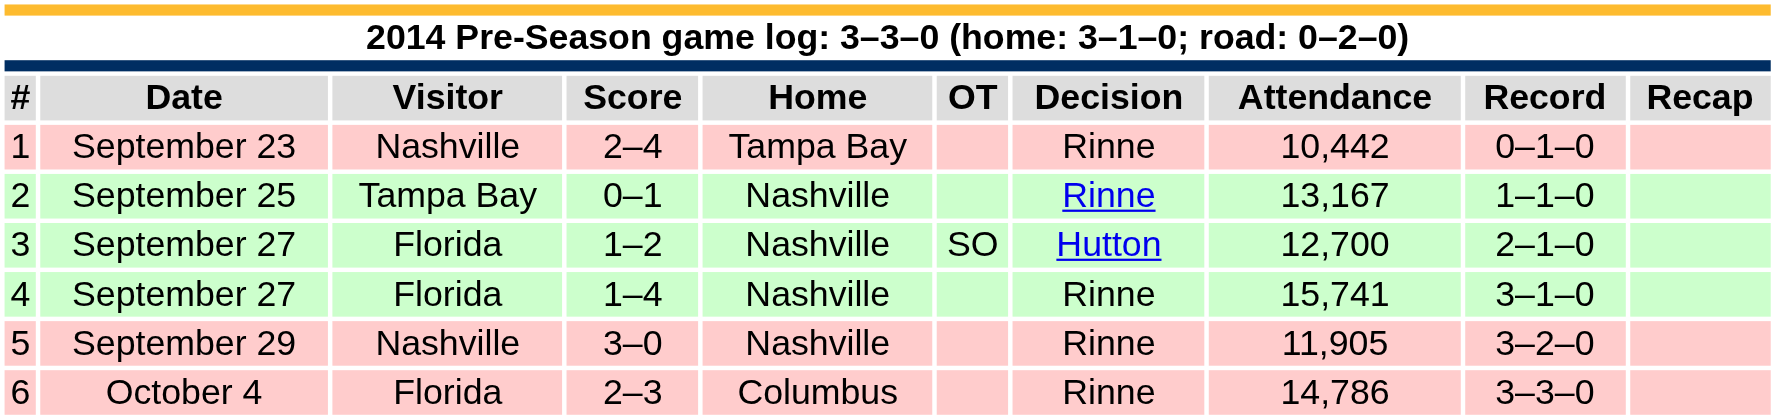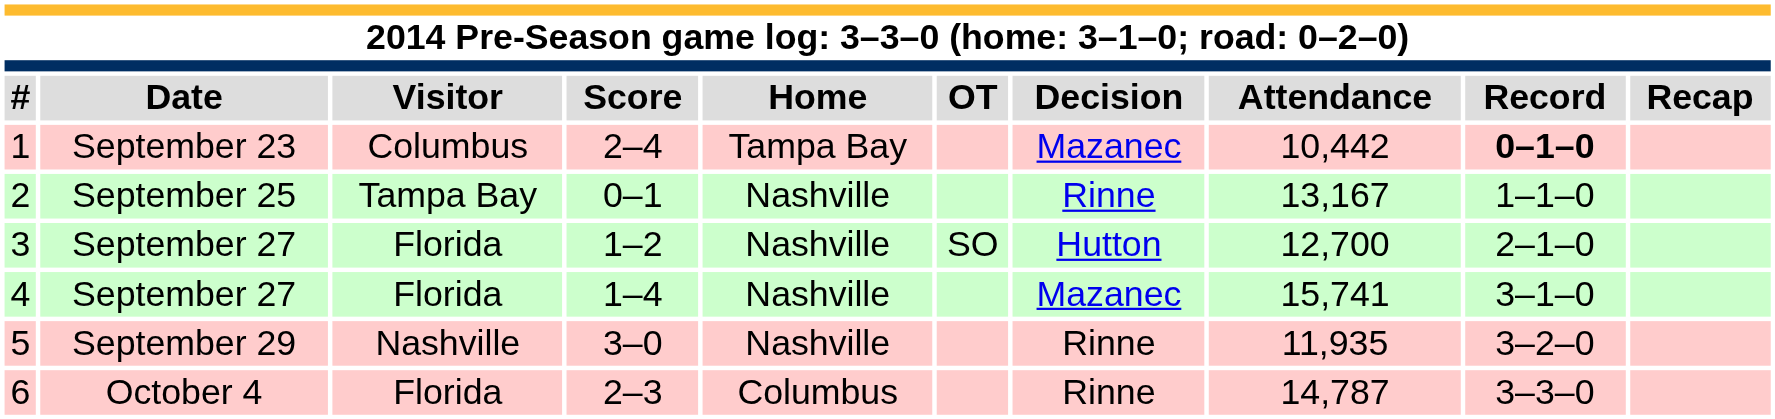 <table class="toccolours collapsible collapsed" style="width:90%; clear:both; margin:1.5em auto; text-align:center;">
 <tr>
 <th colspan=10 style="background:#fff; border-top:#FDBB2F 5px solid; border-bottom:#002E62 5px solid;">2014 Pre-Season game log: 3–3–0 (home: 3–1–0; road: 0–2–0)</th>
 </tr>
 <tr style="text-align:center; background:#ddd;">
 <th>#</th>
 <th>Date</th>
 <th>Visitor</th>
 <th>Score</th>
 <th>Home</th>
 <th>OT</th>
 <th>Decision</th>
 <th>Attendance</th>
 <th>Record</th>
 <th>Recap</th>
 </tr>
 <tr style="text-align:center; background:#fcc;">
 <td>1</td>
 <td>September 23</td>
-<td>Nashville</td>
+<td>Columbus</td>
 <td>2–4</td>
 <td>Tampa Bay</td>
 <td></td>
-<td>Rinne</td>
+<td><a href='#'>Mazanec</a></td>
 <td>10,442</td>
-<td>0–1–0</td>
+<td><strong>0–1–0</strong></td>
 <td></td>
 </tr>
 <tr style="text-align:center; background:#cfc;">
 <td>2</td>
 <td>September 25</td>
 <td>Tampa Bay</td>
 <td>0–1</td>
 <td>Nashville</td>
 <td></td>
 <td><a href='#'>Rinne</a></td>
 <td>13,167</td>
 <td>1–1–0</td>
 <td></td>
 </tr>
 <tr style="text-align:center; background:#cfc;">
 <td>3</td>
 <td>September 27</td>
 <td>Florida</td>
 <td>1–2</td>
 <td>Nashville</td>
 <td>SO</td>
 <td><a href='#'>Hutton</a></td>
 <td>12,700</td>
 <td>2–1–0</td>
 <td></td>
 </tr>
 <tr style="text-align:center; background:#cfc;">
 <td>4</td>
 <td>September 27</td>
 <td>Florida</td>
 <td>1–4</td>
 <td>Nashville</td>
 <td></td>
-<td>Rinne</td>
+<td><a href='#'>Mazanec</a></td>
 <td>15,741</td>
 <td>3–1–0</td>
 <td></td>
 </tr>
 <tr style="text-align:center; background:#fcc;">
 <td>5</td>
 <td>September 29</td>
 <td>Nashville</td>
 <td>3–0</td>
 <td>Nashville</td>
 <td></td>
 <td>Rinne</td>
-<td>11,905</td>
+<td>11,935</td>
 <td>3–2–0</td>
 <td></td>
 </tr>
 <tr style="text-align:center; background:#fcc;">
 <td>6</td>
 <td>October 4</td>
 <td>Florida</td>
 <td>2–3</td>
 <td>Columbus</td>
 <td></td>
 <td>Rinne</td>
-<td>14,786</td>
+<td>14,787</td>
 <td>3–3–0</td>
 <td></td>
 </tr>
 </table>
